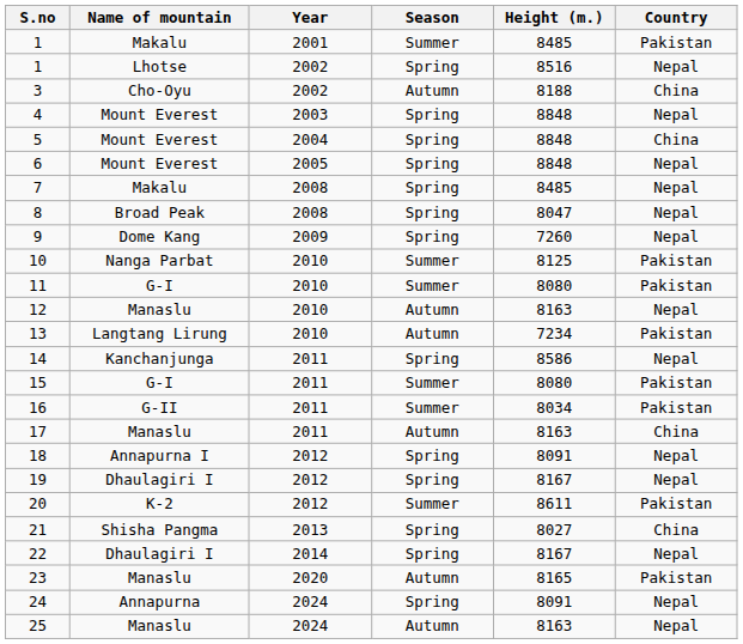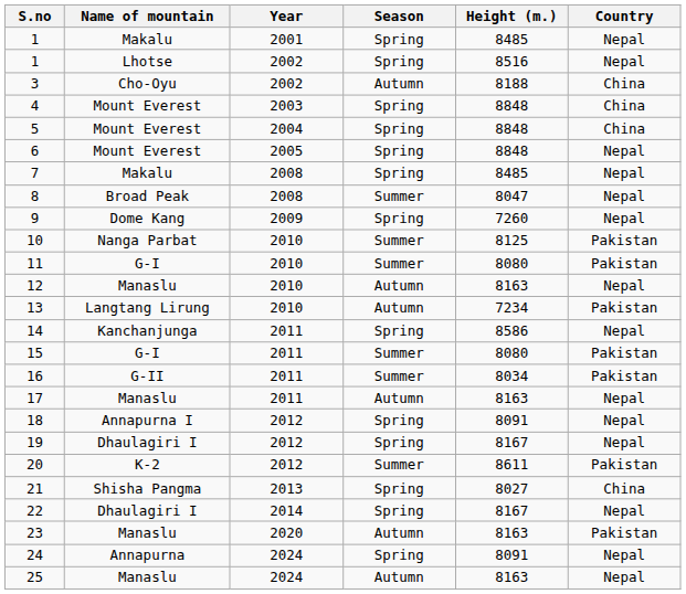 <table class="wikitable" style="text-align: center">
 <tr>
 <th width="50"><strong>S.no</strong></th>
 <th width="150"><strong>Name of mountain</strong></th>
 <th width="100"><strong>Year</strong></th>
 <th width="100"><strong>Season</strong></th>
 <th width="100"><strong>Height (m.)</strong></th>
 <th width="100"><strong>Country</strong></th>
 </tr>
 <tr>
 <td>1</td>
 <td>Makalu</td>
 <td>2001</td>
-<td>Summer</td>
+<td>Spring</td>
 <td>8485</td>
-<td>Pakistan</td>
+<td>Nepal</td>
 </tr>
 <tr>
 <td>1</td>
 <td>Lhotse</td>
 <td>2002</td>
 <td>Spring</td>
 <td>8516</td>
 <td>Nepal</td>
 </tr>
 <tr>
 <td>3</td>
 <td>Cho-Oyu</td>
 <td>2002</td>
 <td>Autumn</td>
 <td>8188</td>
 <td>China</td>
 </tr>
 <tr>
 <td>4</td>
 <td>Mount Everest</td>
 <td>2003</td>
 <td>Spring</td>
 <td>8848</td>
-<td>Nepal</td>
+<td>China</td>
 </tr>
 <tr>
 <td>5</td>
 <td>Mount Everest</td>
 <td>2004</td>
 <td>Spring</td>
 <td>8848</td>
 <td>China</td>
 </tr>
 <tr>
 <td>6</td>
 <td>Mount Everest</td>
 <td>2005</td>
 <td>Spring</td>
 <td>8848</td>
 <td>Nepal</td>
 </tr>
 <tr>
 <td>7</td>
 <td>Makalu</td>
 <td>2008</td>
 <td>Spring</td>
 <td>8485</td>
 <td>Nepal</td>
 </tr>
 <tr>
 <td>8</td>
 <td>Broad Peak</td>
 <td>2008</td>
-<td>Spring</td>
+<td>Summer</td>
 <td>8047</td>
 <td>Nepal</td>
 </tr>
 <tr>
 <td>9</td>
 <td>Dome Kang</td>
 <td>2009</td>
 <td>Spring</td>
 <td>7260</td>
 <td>Nepal</td>
 </tr>
 <tr>
 <td>10</td>
 <td>Nanga Parbat</td>
 <td>2010</td>
 <td>Summer</td>
 <td>8125</td>
 <td>Pakistan</td>
 </tr>
 <tr>
 <td>11</td>
 <td>G-I</td>
 <td>2010</td>
 <td>Summer</td>
 <td>8080</td>
 <td>Pakistan</td>
 </tr>
 <tr>
 <td>12</td>
 <td>Manaslu</td>
 <td>2010</td>
 <td>Autumn</td>
 <td>8163</td>
 <td>Nepal</td>
 </tr>
 <tr>
 <td>13</td>
 <td>Langtang Lirung</td>
 <td>2010</td>
 <td>Autumn</td>
 <td>7234</td>
 <td>Pakistan</td>
 </tr>
 <tr>
 <td>14</td>
 <td>Kanchanjunga</td>
 <td>2011</td>
 <td>Spring</td>
 <td>8586</td>
 <td>Nepal</td>
 </tr>
 <tr>
 <td>15</td>
 <td>G-I</td>
 <td>2011</td>
 <td>Summer</td>
 <td>8080</td>
 <td>Pakistan</td>
 </tr>
 <tr>
 <td>16</td>
 <td>G-II</td>
 <td>2011</td>
 <td>Summer</td>
 <td>8034</td>
 <td>Pakistan</td>
 </tr>
 <tr>
 <td>17</td>
 <td>Manaslu</td>
 <td>2011</td>
 <td>Autumn</td>
 <td>8163</td>
-<td>China</td>
+<td>Nepal</td>
 </tr>
 <tr>
 <td>18</td>
 <td>Annapurna I</td>
 <td>2012</td>
 <td>Spring</td>
 <td>8091</td>
 <td>Nepal</td>
 </tr>
 <tr>
 <td>19</td>
 <td>Dhaulagiri I</td>
 <td>2012</td>
 <td>Spring</td>
 <td>8167</td>
 <td>Nepal</td>
 </tr>
 <tr>
 <td>20</td>
 <td>K-2</td>
 <td>2012</td>
 <td>Summer</td>
 <td>8611</td>
 <td>Pakistan</td>
 </tr>
 <tr>
 <td>21</td>
 <td>Shisha Pangma</td>
 <td>2013</td>
 <td>Spring</td>
 <td>8027</td>
 <td>China</td>
 </tr>
 <tr>
 <td>22</td>
 <td>Dhaulagiri I</td>
 <td>2014</td>
 <td>Spring</td>
 <td>8167</td>
 <td>Nepal</td>
 </tr>
 <tr>
 <td>23</td>
 <td>Manaslu</td>
 <td>2020</td>
 <td>Autumn</td>
-<td>8165</td>
+<td>8163</td>
 <td>Pakistan</td>
 </tr>
 <tr>
 <td>24</td>
 <td>Annapurna</td>
 <td>2024</td>
 <td>Spring</td>
 <td>8091</td>
 <td>Nepal</td>
 </tr>
 <tr>
 <td>25</td>
 <td>Manaslu</td>
 <td>2024</td>
 <td>Autumn</td>
 <td>8163</td>
 <td>Nepal</td>
 </tr>
 </table>
